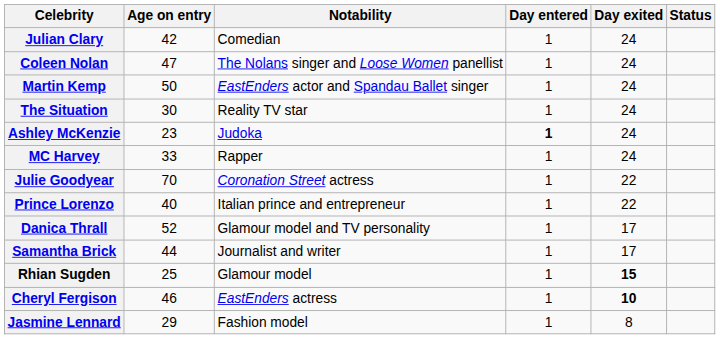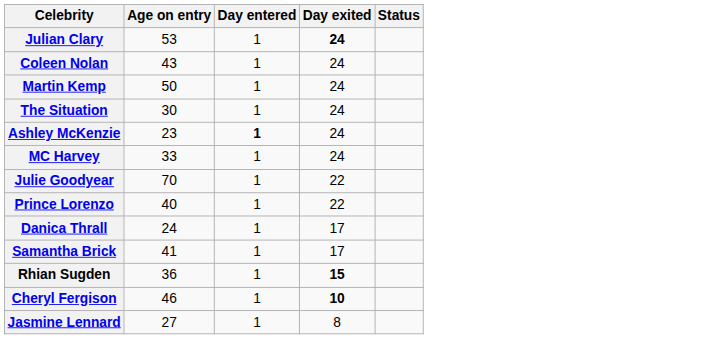 <table class="wikitable sortable" style="text-align:left; line-height:20px; width:auto;">
 <tr>
 <th scope="col">Celebrity</th>
 <th scope="col">Age on entry</th>
-<th scope="col">Notability</th>
 <th scope="col">Day entered</th>
 <th scope="col">Day exited</th>
 <th scope="col">Status</th>
 </tr>
 <tr>
 <th scope="row"><a href='#'>Julian Clary</a></th>
-<td align="center">42</td>
-<td>Comedian</td>
+<td align="center">53</td>
 <td align="center">1</td>
-<td align="center">24</td>
+<td align="center"><strong>24</strong></td>
 <td></td>
 </tr>
 <tr>
 <th scope="row"><a href='#'>Coleen Nolan</a></th>
-<td align="center">47</td>
-<td><a href='#'>The Nolans</a> singer and <em><a href='#'>Loose Women</a></em> panellist</td>
+<td align="center">43</td>
 <td align="center">1</td>
 <td align="center">24</td>
 <td></td>
 </tr>
 <tr>
 <th scope="row"><a href='#'>Martin Kemp</a></th>
 <td align="center">50</td>
-<td><em><a href='#'>EastEnders</a></em> actor and <a href='#'>Spandau Ballet</a> singer</td>
 <td align="center">1</td>
 <td align="center">24</td>
 <td></td>
 </tr>
 <tr>
 <th scope="row"><a href='#'>The Situation</a></th>
 <td align="center">30</td>
-<td>Reality TV star</td>
 <td align="center">1</td>
 <td align="center">24</td>
 <td></td>
 </tr>
 <tr>
 <th scope="row"><a href='#'>Ashley McKenzie</a></th>
 <td align="center">23</td>
-<td><a href='#'>Judoka</a></td>
 <td align="center"><strong>1</strong></td>
 <td align="center">24</td>
 <td></td>
 </tr>
 <tr>
 <th scope="row"><a href='#'>MC Harvey</a></th>
 <td align="center">33</td>
-<td>Rapper</td>
 <td align="center">1</td>
 <td align="center">24</td>
 <td></td>
 </tr>
 <tr>
 <th scope="row"><a href='#'>Julie Goodyear</a></th>
 <td align="center">70</td>
-<td><em><a href='#'>Coronation Street</a></em> actress</td>
 <td align="center">1</td>
 <td align="center">22</td>
 <td></td>
 </tr>
 <tr>
 <th scope="row"><a href='#'>Prince Lorenzo</a></th>
 <td align="center">40</td>
-<td>Italian prince and entrepreneur</td>
 <td align="center">1</td>
 <td align="center">22</td>
 <td></td>
 </tr>
 <tr>
 <th scope="row"><a href='#'>Danica Thrall</a></th>
-<td align="center">52</td>
-<td>Glamour model and TV personality</td>
+<td align="center">24</td>
 <td align="center">1</td>
 <td align="center">17</td>
 <td></td>
 </tr>
 <tr>
 <th scope="row"><a href='#'>Samantha Brick</a></th>
-<td align="center">44</td>
-<td>Journalist and writer</td>
+<td align="center">41</td>
 <td align="center">1</td>
 <td align="center">17</td>
 <td></td>
 </tr>
 <tr>
 <th scope="row">Rhian Sugden</th>
-<td align="center">25</td>
-<td>Glamour model</td>
+<td align="center">36</td>
 <td align="center">1</td>
 <td align="center"><strong>15</strong></td>
 <td></td>
 </tr>
 <tr>
 <th scope="row"><a href='#'>Cheryl Fergison</a></th>
 <td align="center">46</td>
-<td><em><a href='#'>EastEnders</a></em> actress</td>
 <td align="center">1</td>
 <td align="center"><strong>10</strong></td>
 <td></td>
 </tr>
 <tr>
 <th scope="row"><a href='#'>Jasmine Lennard</a></th>
-<td align="center">29</td>
-<td>Fashion model</td>
+<td align="center">27</td>
 <td align="center">1</td>
 <td align="center">8</td>
 <td></td>
 </tr>
 </table>
